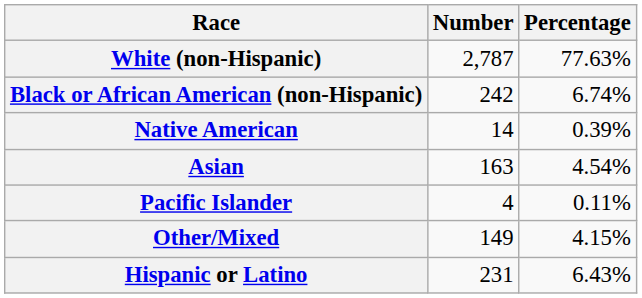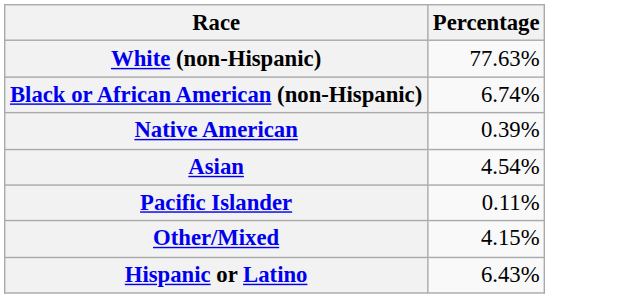 <table class="wikitable" style="text-align:right">
 <tr>
 <th scope="col">Race</th>
-<th scope="col">Number</th>
 <th scope="col">Percentage</th>
 </tr>
 <tr>
 <th scope="row"><a href='#'>White</a> (non-Hispanic)</th>
-<td>2,787</td>
 <td>77.63%</td>
 </tr>
 <tr>
 <th scope="row"><a href='#'>Black or African American</a> (non-Hispanic)</th>
-<td>242</td>
 <td>6.74%</td>
 </tr>
 <tr>
 <th scope="row"><a href='#'>Native American</a></th>
-<td>14</td>
 <td>0.39%</td>
 </tr>
 <tr>
 <th scope="row"><a href='#'>Asian</a></th>
-<td>163</td>
 <td>4.54%</td>
 </tr>
 <tr>
 <th scope="row"><a href='#'>Pacific Islander</a></th>
-<td>4</td>
 <td>0.11%</td>
 </tr>
 <tr>
 <th scope="row"><a href='#'>Other/Mixed</a></th>
-<td>149</td>
 <td>4.15%</td>
 </tr>
 <tr>
 <th scope="row"><a href='#'>Hispanic</a> or <a href='#'>Latino</a></th>
-<td>231</td>
 <td>6.43%</td>
 </tr>
 </table>
